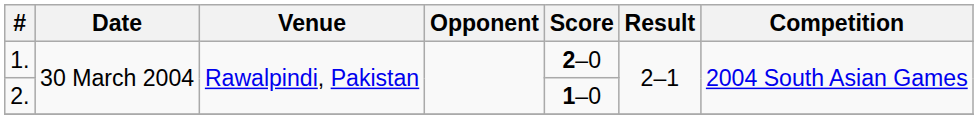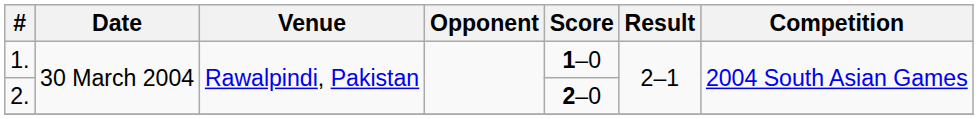 <table class="wikitable" style="font-size:95%">
 <tr>
 <th>#</th>
 <th>Date</th>
 <th>Venue</th>
 <th>Opponent</th>
 <th>Score</th>
 <th>Result</th>
 <th>Competition</th>
 </tr>
 <tr>
 <td>1.</td>
 <td rowspan=2>30 March 2004</td>
 <td rowspan=2><a href='#'>Rawalpindi</a>, <a href='#'>Pakistan</a></td>
 <td rowspan=2></td>
-<td style="text-align:center;"><strong>2</strong>–0</td>
+<td style="text-align:center;"><strong>1</strong>–0</td>
 <td rowspan=2 style="text-align:center;">2–1</td>
 <td rowspan=2><a href='#'>2004 South Asian Games</a></td>
 </tr>
 <tr>
 <td>2.</td>
-<td style="text-align:center;"><strong>1</strong>–0</td>
+<td style="text-align:center;"><strong>2</strong>–0</td>
 </tr>
 <tr>
 </tr>
 </table>
